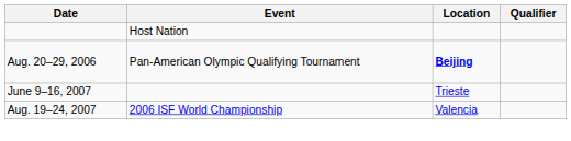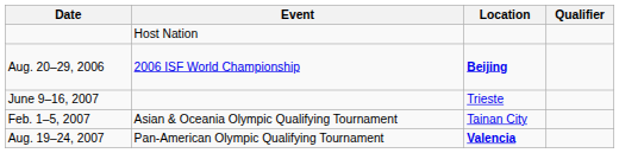 <table class="wikitable" style="width:800px;">
 <tr>
 <th>Date</th>
 <th>Event</th>
 <th>Location</th>
 <th>Qualifier</th>
 </tr>
 <tr>
 <td></td>
 <td>Host Nation</td>
 <td></td>
 <td></td>
 </tr>
 <tr>
 <td>Aug. 20–29, 2006</td>
-<td>Pan-American Olympic Qualifying Tournament</td>
+<td><a href='#'>2006 ISF World Championship</a></td>
 <td><strong> <a href='#'>Beijing</a></strong></td>
 <td><br><br><br></td>
 </tr>
 <tr>
 <td>June 9–16, 2007</td>
 <td></td>
 <td> <a href='#'>Trieste</a></td>
 <td></td>
 </tr>
 <tr>
+<td>Feb. 1–5, 2007</td>
+<td>Asian & Oceania Olympic Qualifying Tournament</td>
+<td> <a href='#'>Tainan City</a></td>
+<td></td>
+</tr>
+<tr>
 <td>Aug. 19–24, 2007</td>
-<td><a href='#'>2006 ISF World Championship</a></td>
-<td> <a href='#'>Valencia</a></td>
+<td>Pan-American Olympic Qualifying Tournament</td>
+<td><strong> <a href='#'>Valencia</a></strong></td>
 <td></td>
 </tr>
 </table>
